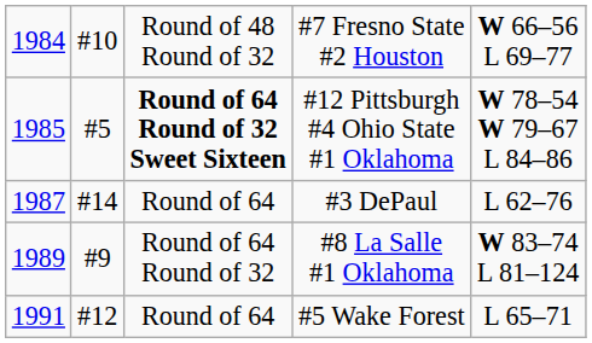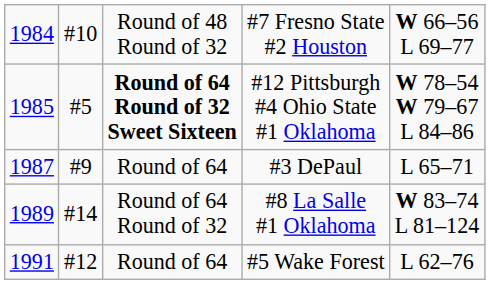 <table class="wikitable">
 <tr align="center">
 <td><a href='#'>1984</a></td>
 <td>#10</td>
 <td>Round of 48<br>Round of 32</td>
 <td>#7 Fresno State<br>#2 <a href='#'>Houston</a></td>
 <td><strong>W</strong> 66–56<br>L 69–77</td>
 </tr>
 <tr align="center">
 <td><a href='#'>1985</a></td>
 <td>#5</td>
 <td><strong>Round of 64<br>Round of 32<br>Sweet Sixteen</strong></td>
 <td>#12 Pittsburgh<br>#4 Ohio State<br>#1 <a href='#'>Oklahoma</a></td>
 <td><strong>W</strong> 78–54<br><strong>W</strong> 79–67<br>L 84–86</td>
 </tr>
 <tr align="center">
 <td><a href='#'>1987</a></td>
-<td>#14</td>
+<td>#9</td>
 <td>Round of 64</td>
 <td>#3 DePaul</td>
-<td>L 62–76</td>
+<td>L 65–71</td>
 </tr>
 <tr align="center">
 <td><a href='#'>1989</a></td>
-<td>#9</td>
+<td>#14</td>
 <td>Round of 64<br>Round of 32</td>
 <td>#8 <a href='#'>La Salle</a><br>#1 <a href='#'>Oklahoma</a></td>
 <td><strong>W</strong> 83–74<br>L 81–124</td>
 </tr>
 <tr align="center">
 <td><a href='#'>1991</a></td>
 <td>#12</td>
 <td>Round of 64</td>
 <td>#5 Wake Forest</td>
-<td>L 65–71</td>
+<td>L 62–76</td>
 </tr>
 </table>
